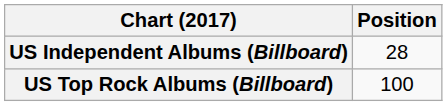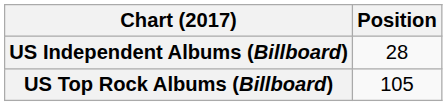 <table class="wikitable sortable plainrowheaders" style="text-align:center">
 <tr>
 <th scope="col">Chart (2017)</th>
 <th scope="col">Position</th>
 </tr>
 <tr>
 <th scope="row">US Independent Albums (<em>Billboard</em>)</th>
 <td>28</td>
 </tr>
 <tr>
 <th scope="row">US Top Rock Albums (<em>Billboard</em>)</th>
-<td>100</td>
+<td>105</td>
 </tr>
 </table>
